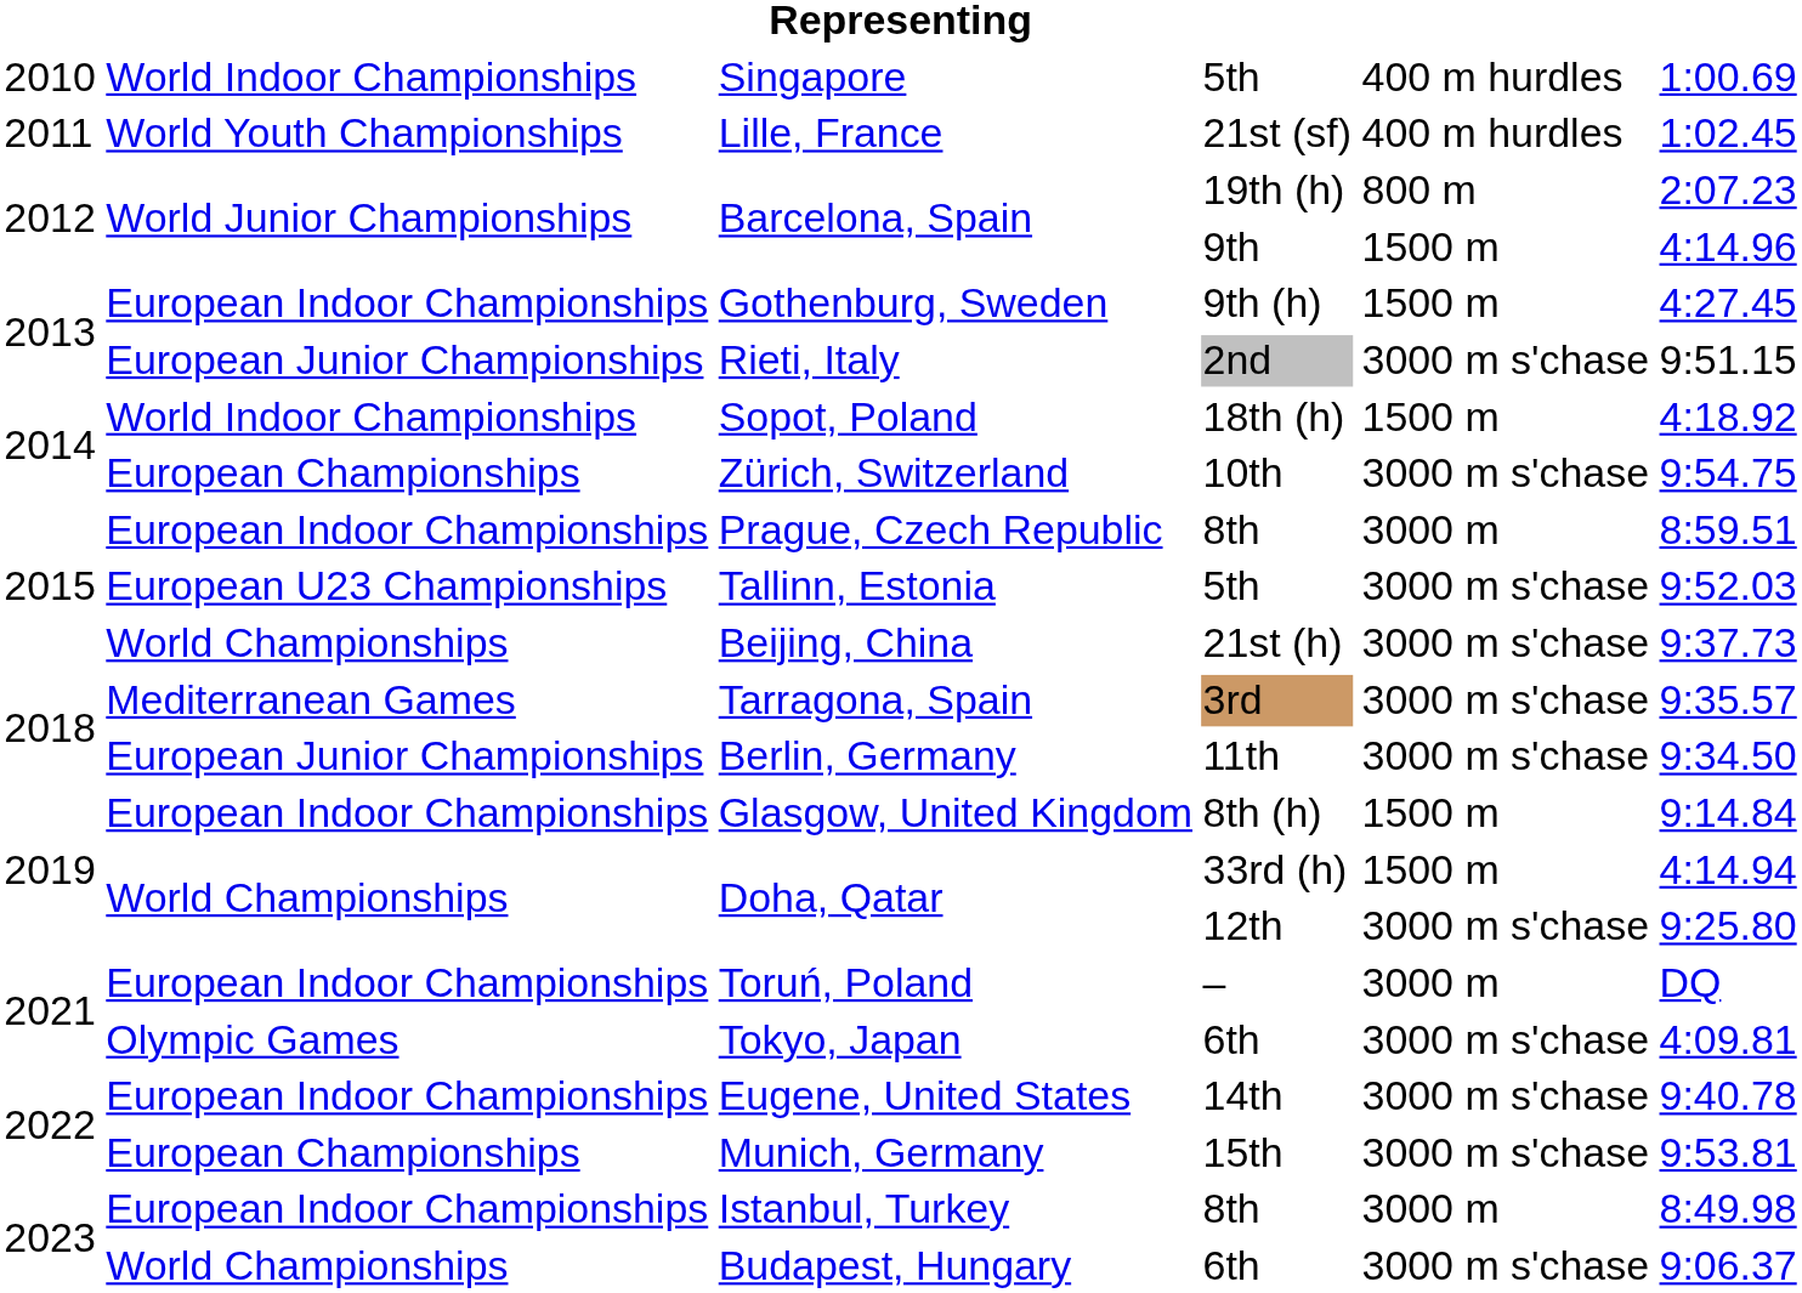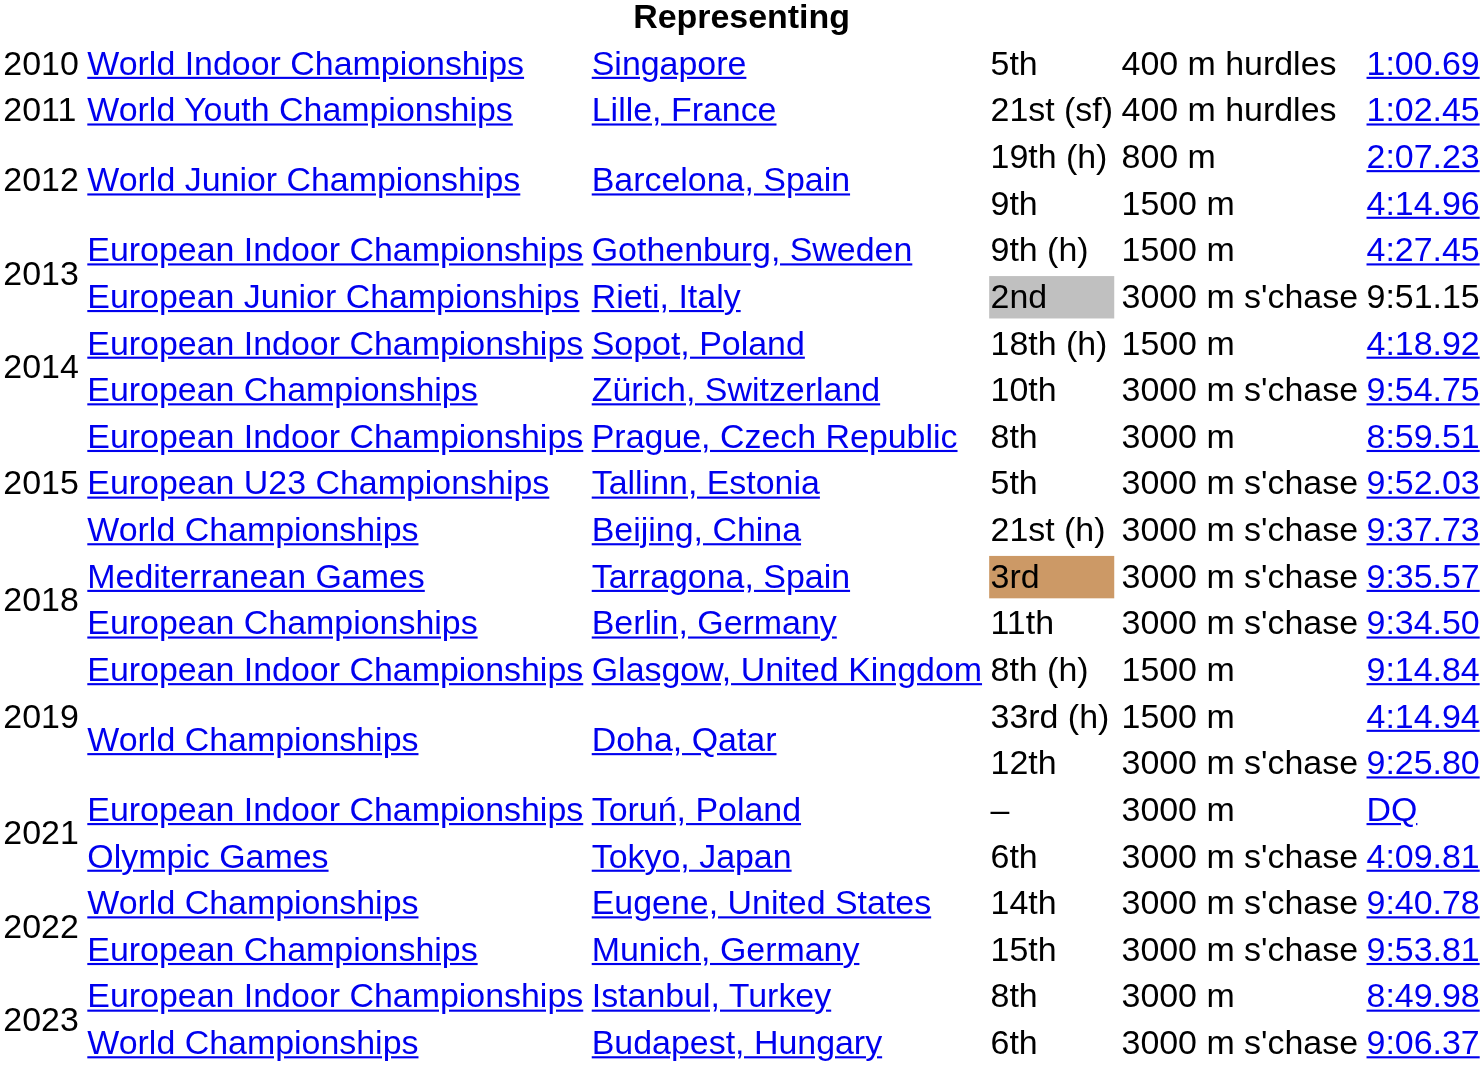 <table>
 <tr>
 <th colspan="6">Representing </th>
 </tr>
 <tr>
 <td>2010</td>
 <td><a href='#'>World Indoor Championships</a></td>
 <td><a href='#'>Singapore</a></td>
 <td>5th</td>
 <td>400 m hurdles</td>
 <td><a href='#'>1:00.69</a></td>
 </tr>
 <tr>
 <td>2011</td>
 <td><a href='#'>World Youth Championships</a></td>
 <td><a href='#'>Lille, France</a></td>
 <td>21st (sf)</td>
 <td>400 m hurdles</td>
 <td><a href='#'>1:02.45</a></td>
 </tr>
 <tr>
 <td rowspan=2>2012</td>
 <td rowspan=2><a href='#'>World Junior Championships</a></td>
 <td rowspan=2><a href='#'>Barcelona, Spain</a></td>
 <td>19th (h)</td>
 <td>800 m</td>
 <td><a href='#'>2:07.23</a></td>
 </tr>
 <tr>
 <td>9th</td>
 <td>1500 m</td>
 <td><a href='#'>4:14.96</a></td>
 </tr>
 <tr>
 <td rowspan=2>2013</td>
 <td><a href='#'>European Indoor Championships</a></td>
 <td><a href='#'>Gothenburg, Sweden</a></td>
 <td>9th (h)</td>
 <td>1500 m</td>
 <td><a href='#'>4:27.45</a></td>
 </tr>
 <tr>
 <td><a href='#'>European Junior Championships</a></td>
 <td><a href='#'>Rieti, Italy</a></td>
 <td bgcolor=silver>2nd</td>
 <td>3000 m s'chase</td>
 <td>9:51.15</td>
 </tr>
 <tr>
 <td rowspan=2>2014</td>
-<td><a href='#'>World Indoor Championships</a></td>
+<td><a href='#'>European Indoor Championships</a></td>
 <td><a href='#'>Sopot, Poland</a></td>
 <td>18th (h)</td>
 <td>1500 m</td>
 <td><a href='#'>4:18.92</a></td>
 </tr>
 <tr>
 <td><a href='#'>European Championships</a></td>
 <td><a href='#'>Zürich, Switzerland</a></td>
 <td>10th</td>
 <td>3000 m s'chase</td>
 <td><a href='#'>9:54.75</a></td>
 </tr>
 <tr>
 <td rowspan=3>2015</td>
 <td><a href='#'>European Indoor Championships</a></td>
 <td><a href='#'>Prague, Czech Republic</a></td>
 <td>8th</td>
 <td>3000 m</td>
 <td><a href='#'>8:59.51</a></td>
 </tr>
 <tr>
 <td><a href='#'>European U23 Championships</a></td>
 <td><a href='#'>Tallinn, Estonia</a></td>
 <td>5th</td>
 <td>3000 m s'chase</td>
 <td><a href='#'>9:52.03</a></td>
 </tr>
 <tr>
 <td><a href='#'>World Championships</a></td>
 <td><a href='#'>Beijing, China</a></td>
 <td>21st (h)</td>
 <td>3000 m s'chase</td>
 <td><a href='#'>9:37.73</a></td>
 </tr>
 <tr>
 <td rowspan=2>2018</td>
 <td><a href='#'>Mediterranean Games</a></td>
 <td><a href='#'>Tarragona, Spain</a></td>
 <td bgcolor=cc9966>3rd</td>
 <td>3000 m s'chase</td>
 <td><a href='#'>9:35.57</a></td>
 </tr>
 <tr>
-<td><a href='#'>European Junior Championships</a></td>
+<td><a href='#'>European Championships</a></td>
 <td><a href='#'>Berlin, Germany</a></td>
 <td>11th</td>
 <td>3000 m s'chase</td>
 <td><a href='#'>9:34.50</a></td>
 </tr>
 <tr>
 <td rowspan=3>2019</td>
 <td><a href='#'>European Indoor Championships</a></td>
 <td><a href='#'>Glasgow, United Kingdom</a></td>
 <td>8th (h)</td>
 <td>1500 m</td>
 <td><a href='#'>9:14.84</a></td>
 </tr>
 <tr>
 <td rowspan=2><a href='#'>World Championships</a></td>
 <td rowspan=2><a href='#'>Doha, Qatar</a></td>
 <td>33rd (h)</td>
 <td>1500 m</td>
 <td><a href='#'>4:14.94</a></td>
 </tr>
 <tr>
 <td>12th</td>
 <td>3000 m s'chase</td>
 <td><a href='#'>9:25.80</a></td>
 </tr>
 <tr>
 <td rowspan=2>2021</td>
 <td><a href='#'>European Indoor Championships</a></td>
 <td><a href='#'>Toruń, Poland</a></td>
 <td>–</td>
 <td>3000 m</td>
 <td><a href='#'>DQ</a></td>
 </tr>
 <tr>
 <td><a href='#'>Olympic Games</a></td>
 <td><a href='#'>Tokyo, Japan</a></td>
 <td>6th</td>
 <td>3000 m s'chase</td>
 <td><a href='#'>4:09.81</a></td>
 </tr>
 <tr>
 <td rowspan=2>2022</td>
-<td><a href='#'>European Indoor Championships</a></td>
+<td><a href='#'>World Championships</a></td>
 <td><a href='#'>Eugene, United States</a></td>
 <td>14th</td>
 <td>3000 m s'chase</td>
 <td><a href='#'>9:40.78</a></td>
 </tr>
 <tr>
 <td><a href='#'>European Championships</a></td>
 <td><a href='#'>Munich, Germany</a></td>
 <td>15th</td>
 <td>3000 m s'chase</td>
 <td><a href='#'>9:53.81</a></td>
 </tr>
 <tr>
 <td rowspan=2>2023</td>
 <td><a href='#'>European Indoor Championships</a></td>
 <td><a href='#'>Istanbul, Turkey</a></td>
 <td>8th</td>
 <td>3000 m</td>
 <td><a href='#'>8:49.98</a></td>
 </tr>
 <tr>
 <td><a href='#'>World Championships</a></td>
 <td><a href='#'>Budapest, Hungary</a></td>
 <td>6th</td>
 <td>3000 m s'chase</td>
 <td><a href='#'>9:06.37</a></td>
 </tr>
 </table>
